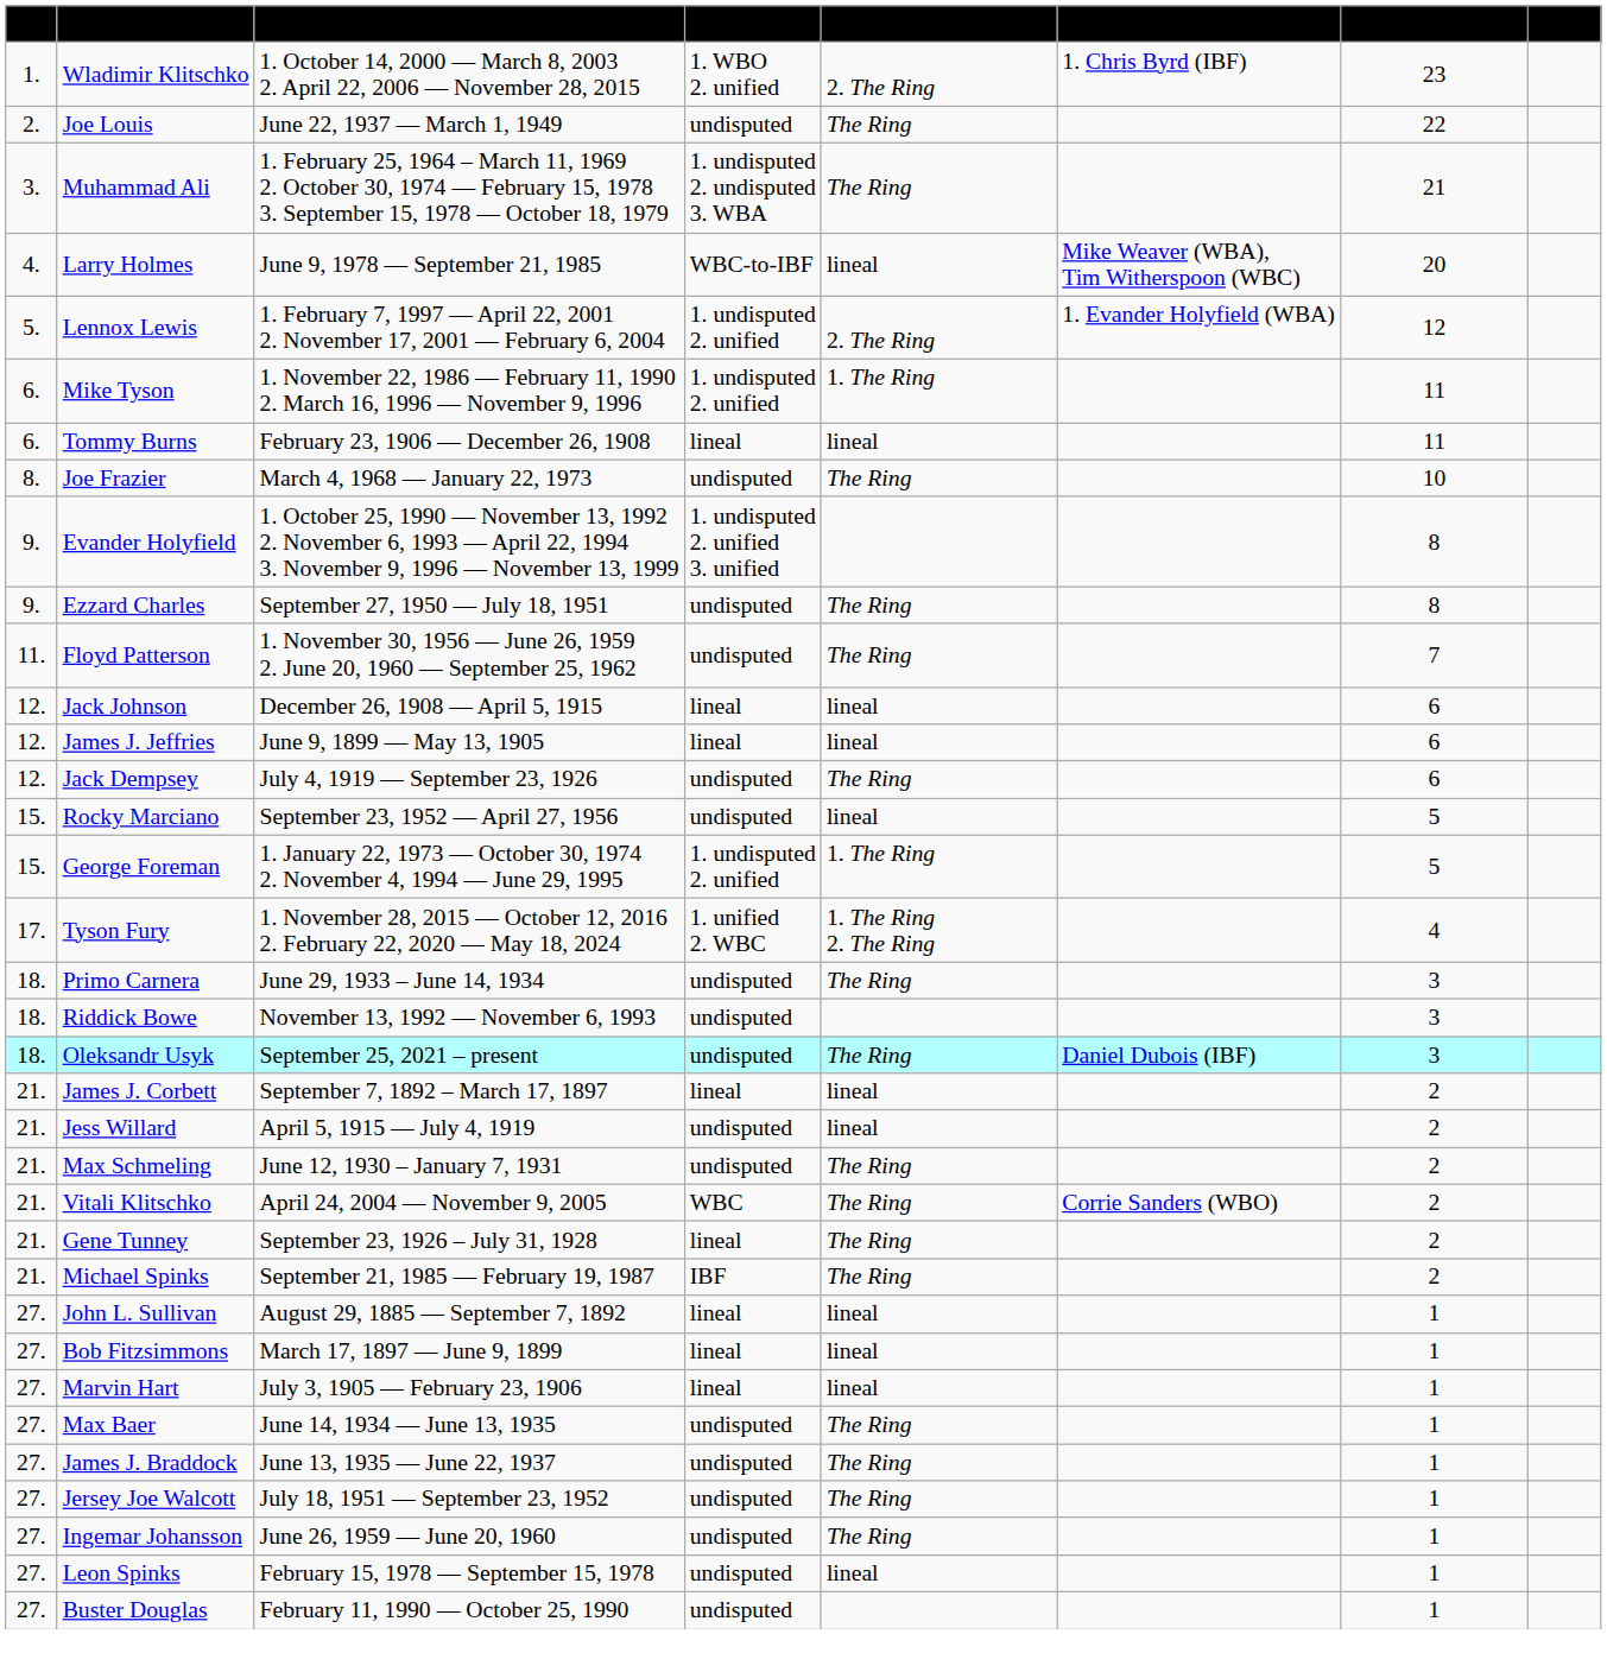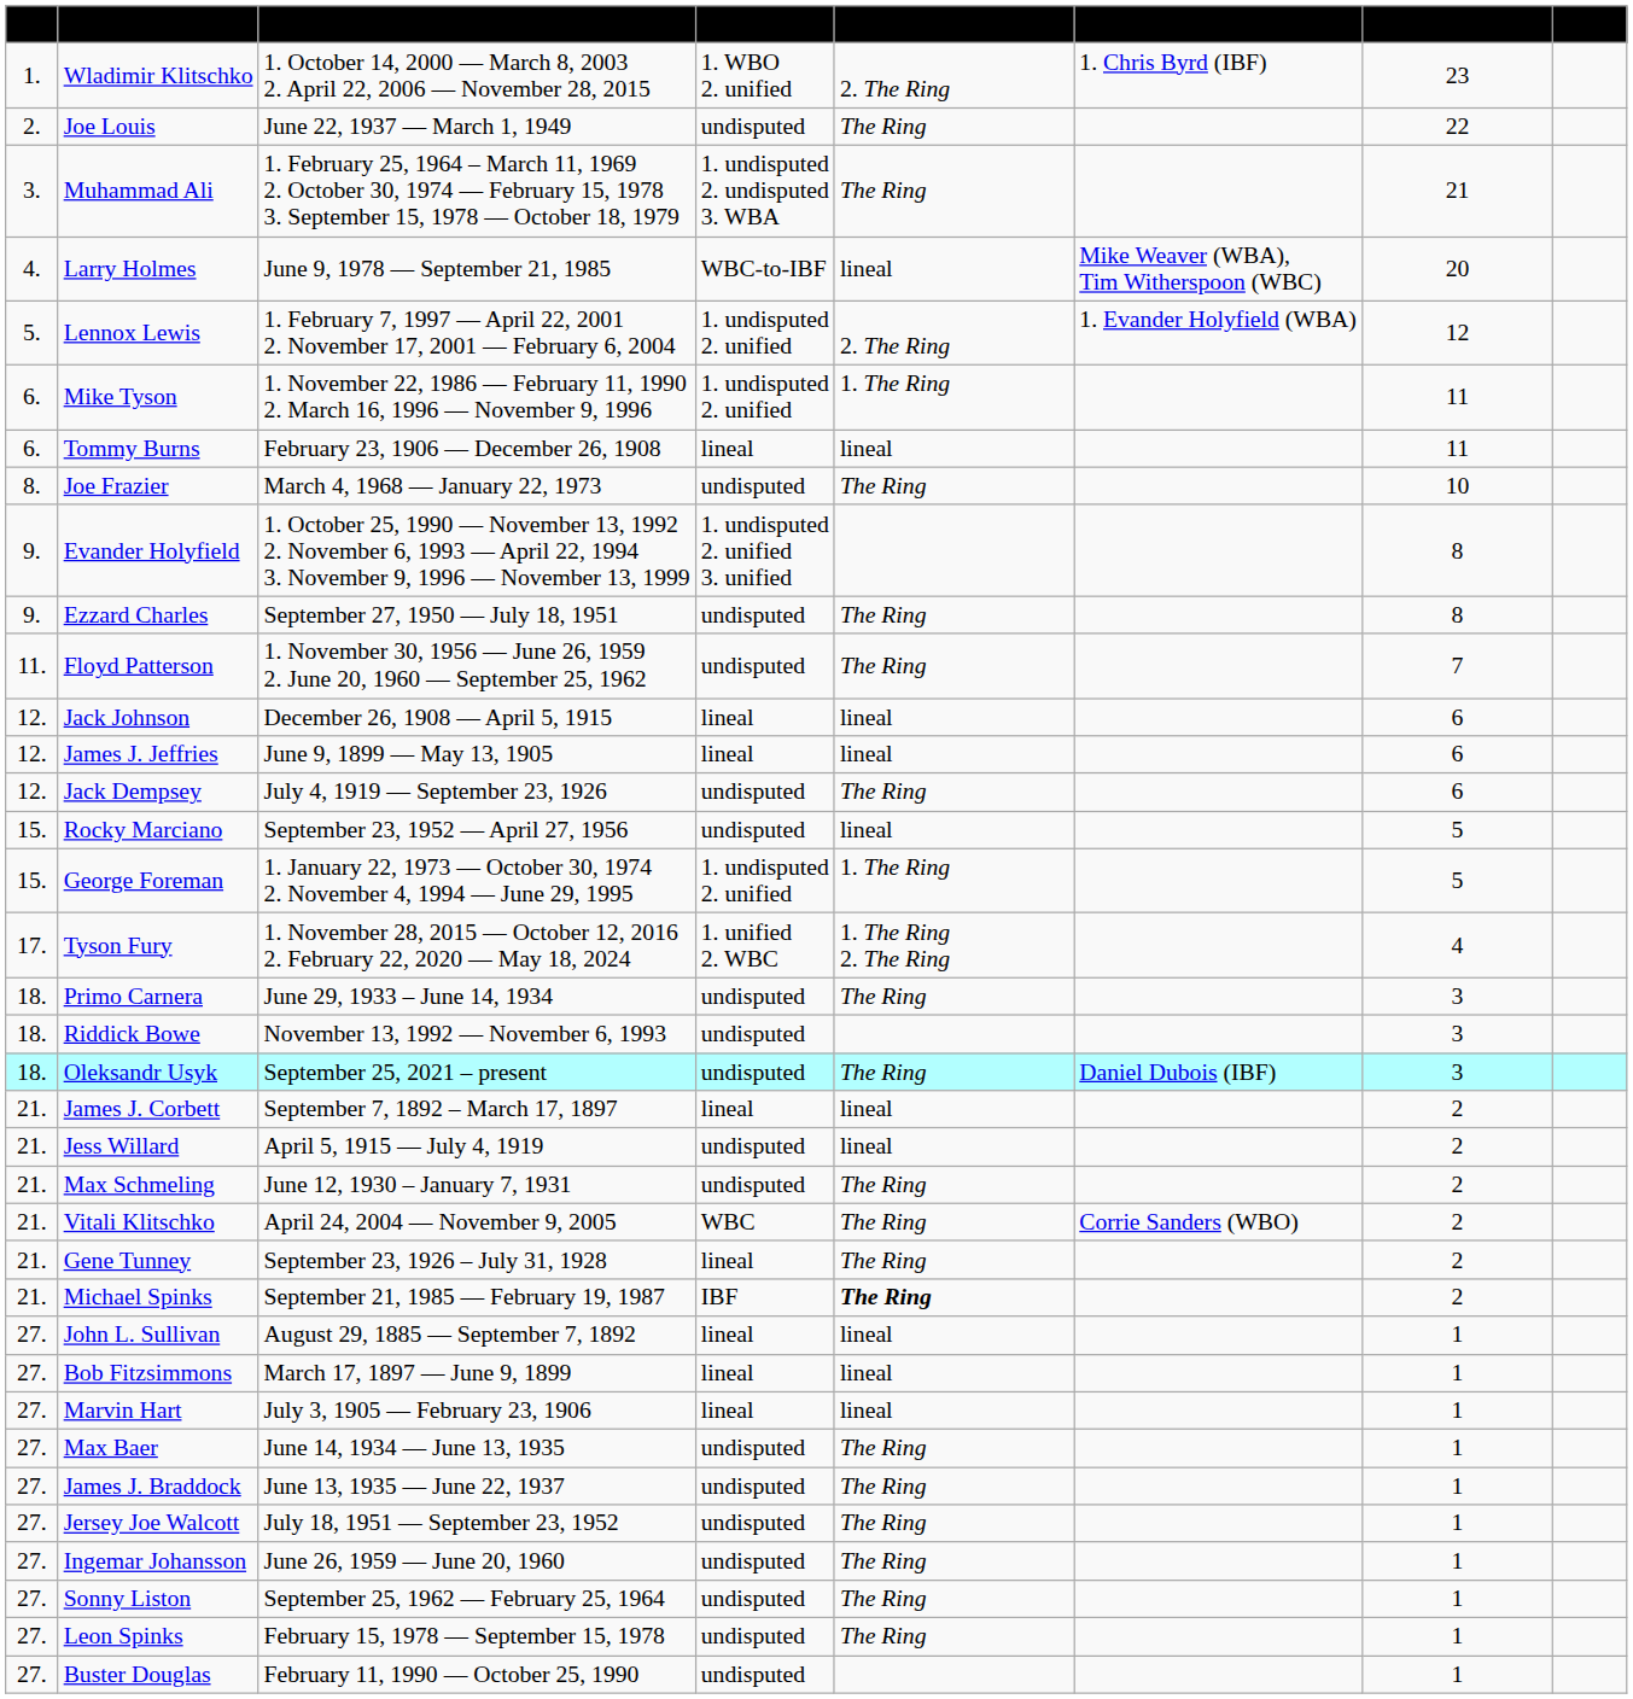 <table class="wikitable sortable">
 <tr>
 <th style="background: #D1EEEE; background: black;« width=»10%"><span>Pos.</span></th>
 <th style="background: #D1EEEE; background: black;« width=»10%"><span>Name</span></th>
 <th style="background: #D1EEEE; background: black;« width=»10%"><span>Reign began-ended</span></th>
 <th style="background: #D1EEEE; background: black;« width=»10%"><span>Recognition</span></th>
 <th style="background: #D1EEEE; background: black;« width=»10%"><span>Additional recognition</span></th>
 <th style="background: #D1EEEE; background: black;« width=»10%"><span></span></th>
 <th style="background: #D1EEEE; background: black;« width=»10%"><span>Beaten opponents</span></th>
 <th style="background: #D1EEEE; background: black;« width=»10%"><span>Fights</span></th>
 </tr>
 <tr>
 </tr>
 <tr bgcolor=>
 <td align="center">1.</td>
 <td><a href='#'>Wladimir Klitschko</a></td>
 <td>1. October 14, 2000 — March 8, 2003<br>2. April 22, 2006 — November 28, 2015</td>
 <td>1. WBO<br>2. unified</td>
 <td><br>2. <em>The Ring</em></td>
 <td>1. <a href='#'>Chris Byrd</a> (IBF)<br> <br></td>
 <td align="center">23</td>
 <td></td>
 </tr>
 <tr>
 <td align="center">2.</td>
 <td><a href='#'>Joe Louis</a></td>
 <td>June 22, 1937 — March 1, 1949</td>
 <td>undisputed</td>
 <td><em>The Ring</em></td>
 <td></td>
 <td align="center">22</td>
 <td></td>
 </tr>
 <tr>
 <td align="center">3.</td>
 <td><a href='#'>Muhammad Ali</a></td>
 <td>1. February 25, 1964 – March 11, 1969<br>2. October 30, 1974 — February 15, 1978<br>3. September 15, 1978 — October 18, 1979</td>
 <td>1. undisputed<br>2. undisputed<br>3. WBA</td>
 <td><em>The Ring</em></td>
 <td></td>
 <td align="center">21</td>
 <td></td>
 </tr>
 <tr>
 <td align="center">4.</td>
 <td><a href='#'>Larry Holmes</a></td>
 <td>June 9, 1978 — September 21, 1985</td>
 <td>WBC-to-IBF</td>
 <td>lineal</td>
 <td><a href='#'>Mike Weaver</a> (WBA),<br><a href='#'>Tim Witherspoon</a> (WBC)</td>
 <td align="center">20</td>
 <td></td>
 </tr>
 <tr>
 <td align="center">5.</td>
 <td><a href='#'>Lennox Lewis</a></td>
 <td>1. February 7, 1997 — April 22, 2001<br>2. November 17, 2001 — February 6, 2004</td>
 <td>1. undisputed<br>2. unified</td>
 <td><br>2. <em>The Ring</em></td>
 <td>1. <a href='#'>Evander Holyfield</a> (WBA)<br> <br></td>
 <td align="center">12</td>
 <td></td>
 </tr>
 <tr>
 <td align="center">6.</td>
 <td><a href='#'>Mike Tyson</a></td>
 <td>1. November 22, 1986 — February 11, 1990<br>2. March 16, 1996 — November 9, 1996</td>
 <td>1. undisputed<br>2. unified</td>
 <td>1. <em>The Ring</em><br><br></td>
 <td></td>
 <td align="center">11</td>
 <td></td>
 </tr>
 <tr>
 <td align="center">6.</td>
 <td><a href='#'>Tommy Burns</a></td>
 <td>February 23, 1906 — December 26, 1908</td>
 <td>lineal</td>
 <td>lineal</td>
 <td></td>
 <td align="center">11</td>
 <td></td>
 </tr>
 <tr>
 <td align="center">8.</td>
 <td><a href='#'>Joe Frazier</a></td>
 <td>March 4, 1968 — January 22, 1973</td>
 <td>undisputed</td>
 <td><em>The Ring</em></td>
 <td></td>
 <td align="center">10</td>
 <td></td>
 </tr>
 <tr>
 <td align="center">9.</td>
 <td><a href='#'>Evander Holyfield</a></td>
 <td>1. October 25, 1990 — November 13, 1992<br>2. November 6, 1993 — April 22, 1994<br>3. November 9, 1996 — November 13, 1999</td>
 <td>1. undisputed<br>2. unified<br>3. unified</td>
 <td></td>
 <td></td>
 <td align="center">8</td>
 <td></td>
 </tr>
 <tr>
 <td align="center">9.</td>
 <td><a href='#'>Ezzard Charles</a></td>
 <td>September 27, 1950 — July 18, 1951</td>
 <td>undisputed</td>
 <td><em>The Ring</em></td>
 <td></td>
 <td align="center">8</td>
 <td></td>
 </tr>
 <tr>
 <td align="center">11.</td>
 <td><a href='#'>Floyd Patterson</a></td>
 <td>1. November 30, 1956 — June 26, 1959<br>2. June 20, 1960 — September 25, 1962</td>
 <td>undisputed</td>
 <td><em>The Ring</em></td>
 <td></td>
 <td align="center">7</td>
 <td></td>
 </tr>
 <tr>
 <td align="center">12.</td>
 <td><a href='#'>Jack Johnson</a></td>
 <td>December 26, 1908 — April 5, 1915</td>
 <td>lineal</td>
 <td>lineal</td>
 <td></td>
 <td align="center">6</td>
 <td></td>
 </tr>
 <tr>
 <td align="center">12.</td>
 <td><a href='#'>James J. Jeffries</a></td>
 <td>June 9, 1899 — May 13, 1905</td>
 <td>lineal</td>
 <td>lineal</td>
 <td></td>
 <td align="center">6</td>
 <td></td>
 </tr>
 <tr>
 <td align="center">12.</td>
 <td><a href='#'>Jack Dempsey</a></td>
 <td>July 4, 1919 — September 23, 1926</td>
 <td>undisputed</td>
 <td><em>The Ring</em></td>
 <td></td>
 <td align="center">6</td>
 <td></td>
 </tr>
 <tr>
 <td align="center">15.</td>
 <td><a href='#'>Rocky Marciano</a></td>
 <td>September 23, 1952 — April 27, 1956</td>
 <td>undisputed</td>
 <td>lineal</td>
 <td></td>
 <td align="center">5</td>
 <td></td>
 </tr>
 <tr>
 <td align="center">15.</td>
 <td><a href='#'>George Foreman</a></td>
 <td>1. January 22, 1973 — October 30, 1974<br>2. November 4, 1994 — June 29, 1995</td>
 <td>1. undisputed<br>2. unified</td>
 <td>1. <em>The Ring</em><br><br></td>
 <td></td>
 <td align="center">5</td>
 <td></td>
 </tr>
 <tr>
 <td align="center">17.</td>
 <td><a href='#'>Tyson Fury</a></td>
 <td>1. November 28, 2015 — October 12, 2016<br>2. February 22, 2020 — May 18, 2024</td>
 <td>1. unified<br>2. WBC</td>
 <td>1. <em>The Ring</em><br>2. <em>The Ring</em></td>
 <td></td>
 <td align="center">4</td>
 <td></td>
 </tr>
 <tr>
 <td align="center">18.</td>
 <td><a href='#'>Primo Carnera</a></td>
 <td>June 29, 1933 – June 14, 1934</td>
 <td>undisputed</td>
 <td><em>The Ring</em></td>
 <td></td>
 <td align="center">3</td>
 <td></td>
 </tr>
 <tr>
 <td align="center">18.</td>
 <td><a href='#'>Riddick Bowe</a></td>
 <td>November 13, 1992 — November 6, 1993</td>
 <td>undisputed</td>
 <td></td>
 <td></td>
 <td align="center">3</td>
 <td></td>
 </tr>
 <tr bgcolor=#b2ffff>
 <td align="center">18.</td>
 <td><a href='#'>Oleksandr Usyk</a></td>
 <td>September 25, 2021 – present</td>
 <td>undisputed</td>
 <td><em>The Ring</em></td>
 <td><a href='#'>Daniel Dubois</a> (IBF)</td>
 <td align="center">3</td>
 <td></td>
 </tr>
 <tr>
 <td align="center">21.</td>
 <td><a href='#'>James J. Corbett</a></td>
 <td>September 7, 1892 – March 17, 1897</td>
 <td>lineal</td>
 <td>lineal</td>
 <td></td>
 <td align="center">2</td>
 <td></td>
 </tr>
 <tr>
 <td align="center">21.</td>
 <td><a href='#'>Jess Willard</a></td>
 <td>April 5, 1915 — July 4, 1919</td>
 <td>undisputed</td>
 <td>lineal</td>
 <td></td>
 <td align="center">2</td>
 <td></td>
 </tr>
 <tr>
 <td align="center">21.</td>
 <td><a href='#'>Max Schmeling</a></td>
 <td>June 12, 1930 – January 7, 1931</td>
 <td>undisputed</td>
 <td><em>The Ring</em></td>
 <td></td>
 <td align="center">2</td>
 <td></td>
 </tr>
 <tr>
 <td align="center">21.</td>
 <td><a href='#'>Vitali Klitschko</a></td>
 <td>April 24, 2004 — November 9, 2005</td>
 <td>WBC</td>
 <td><em>The Ring</em></td>
 <td><a href='#'>Corrie Sanders</a> (WBO)</td>
 <td align="center">2</td>
 <td></td>
 </tr>
 <tr>
 <td align="center">21.</td>
 <td><a href='#'>Gene Tunney</a></td>
 <td>September 23, 1926 – July 31, 1928</td>
 <td>lineal</td>
 <td><em>The Ring</em></td>
 <td></td>
 <td align="center">2</td>
 <td></td>
 </tr>
 <tr>
 <td align="center">21.</td>
 <td><a href='#'>Michael Spinks</a></td>
 <td>September 21, 1985 — February 19, 1987</td>
 <td>IBF</td>
-<td><em>The Ring</em></td>
+<td><strong><em>The Ring</em></strong></td>
 <td></td>
 <td align="center">2</td>
 <td></td>
 </tr>
 <tr>
 <td align="center">27.</td>
 <td><a href='#'>John L. Sullivan</a></td>
 <td>August 29, 1885 — September 7, 1892</td>
 <td>lineal</td>
 <td>lineal</td>
 <td></td>
 <td align="center">1</td>
 <td></td>
 </tr>
 <tr>
 <td align="center">27.</td>
 <td><a href='#'>Bob Fitzsimmons</a></td>
 <td>March 17, 1897 — June 9, 1899</td>
 <td>lineal</td>
 <td>lineal</td>
 <td></td>
 <td align="center">1</td>
 <td></td>
 </tr>
 <tr>
 <td align="center">27.</td>
 <td><a href='#'>Marvin Hart</a></td>
 <td>July 3, 1905 — February 23, 1906</td>
 <td>lineal</td>
 <td>lineal</td>
 <td></td>
 <td align="center">1</td>
 <td></td>
 </tr>
 <tr>
 <td align="center">27.</td>
 <td><a href='#'>Max Baer</a></td>
 <td>June 14, 1934 — June 13, 1935</td>
 <td>undisputed</td>
 <td><em>The Ring</em></td>
 <td></td>
 <td align="center">1</td>
 <td></td>
 </tr>
 <tr>
 <td align="center">27.</td>
 <td><a href='#'>James J. Braddock</a></td>
 <td>June 13, 1935 — June 22, 1937</td>
 <td>undisputed</td>
 <td><em>The Ring</em></td>
 <td></td>
 <td align="center">1</td>
 <td></td>
 </tr>
 <tr>
 <td align="center">27.</td>
 <td><a href='#'>Jersey Joe Walcott</a></td>
 <td>July 18, 1951 — September 23, 1952</td>
 <td>undisputed</td>
 <td><em>The Ring</em></td>
 <td></td>
 <td align="center">1</td>
 <td></td>
 </tr>
 <tr>
 <td align="center">27.</td>
 <td><a href='#'>Ingemar Johansson</a></td>
 <td>June 26, 1959 — June 20, 1960</td>
 <td>undisputed</td>
 <td><em>The Ring</em></td>
 <td></td>
 <td align="center">1</td>
 <td></td>
 </tr>
 <tr>
 <td align="center">27.</td>
+<td><a href='#'>Sonny Liston</a></td>
+<td>September 25, 1962 — February 25, 1964</td>
+<td>undisputed</td>
+<td><em>The Ring</em></td>
+<td></td>
+<td align="center">1</td>
+<td></td>
+</tr>
+<tr>
+<td align="center">27.</td>
 <td><a href='#'>Leon Spinks</a></td>
 <td>February 15, 1978 — September 15, 1978</td>
 <td>undisputed</td>
-<td>lineal</td>
+<td><em>The Ring</em></td>
 <td></td>
 <td align="center">1</td>
 <td></td>
 </tr>
 <tr>
 <td align="center">27.</td>
 <td><a href='#'>Buster Douglas</a></td>
 <td>February 11, 1990 — October 25, 1990</td>
 <td>undisputed</td>
 <td></td>
 <td></td>
 <td align="center">1</td>
 <td></td>
 </tr>
 </table>
